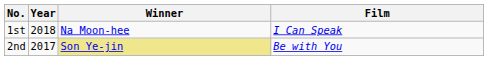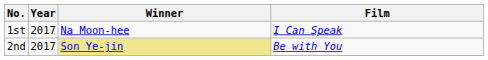 <table class="wikitable" style="width:600px">
 <tr>
 <th width=10>No.</th>
 <th width=10>Year</th>
 <th>Winner</th>
 <th>Film</th>
 </tr>
 <tr>
 <td>1st</td>
-<td>2018</td>
+<td>2017</td>
 <td><a href='#'>Na Moon-hee</a></td>
 <td><em><a href='#'>I Can Speak</a></em></td>
 </tr>
 <tr>
 <td>2nd</td>
 <td>2017</td>
 <td style="background: khaki;"><a href='#'>Son Ye-jin</a></td>
 <td><em><a href='#'>Be with You</a></em></td>
 </tr>
 </table>
